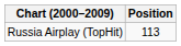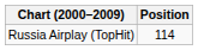 <table class="wikitable">
 <tr>
 <th>Chart (2000–2009)</th>
 <th>Position</th>
 </tr>
 <tr>
 <td>Russia Airplay (TopHit)</td>
-<td align="center">113</td>
+<td align="center">114</td>
 </tr>
 </table>
